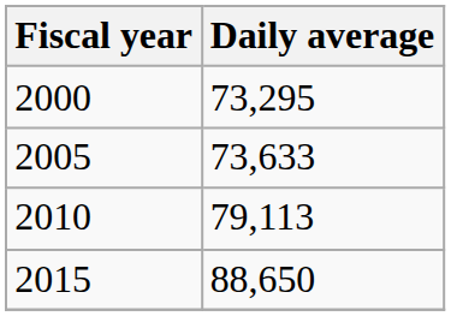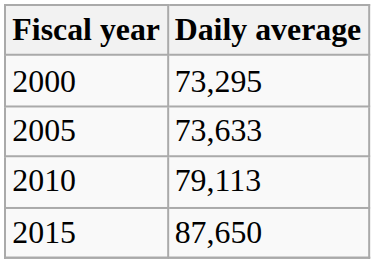 <table class="wikitable">
 <tr>
 <th>Fiscal year</th>
 <th>Daily average</th>
 </tr>
 <tr>
 <td>2000</td>
 <td>73,295</td>
 </tr>
 <tr>
 <td>2005</td>
 <td>73,633</td>
 </tr>
 <tr>
 <td>2010</td>
 <td>79,113</td>
 </tr>
 <tr>
 <td>2015</td>
-<td>88,650</td>
+<td>87,650</td>
 </tr>
 <tr>
 </tr>
 </table>
